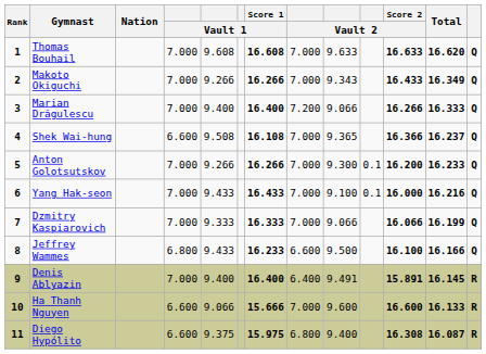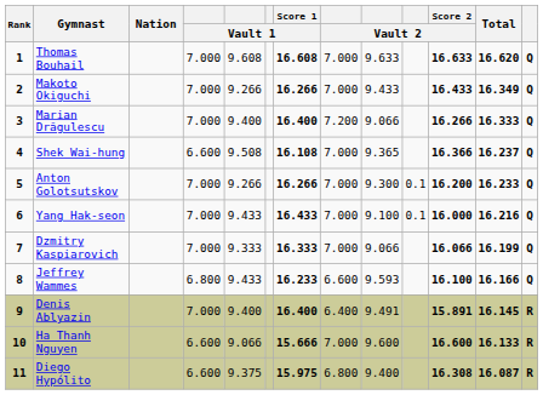 <table class="wikitable sortable" style="text-align:center;">
 <tr>
 <th rowspan=2 style="width:15px;"><small>Rank</small></th>
 <th rowspan=2 style="width:150px;">Gymnast</th>
 <th rowspan=2 style="width:100px;">Nation</th>
 <th style="width:50px;"><small></small></th>
 <th style="width:50px;"><small></small></th>
 <th style="width:20px;"><small></small></th>
 <th style="width:50px;"><small>Score 1</small></th>
 <th style="width:50px;"><small></small></th>
 <th style="width:50px;"><small></small></th>
 <th style="width:20px;"><small></small></th>
 <th style="width:50px;"><small>Score 2</small></th>
 <th rowspan=2 style="width:50px;">Total</th>
 <th rowspan=2 style="width:30px;"><small></small></th>
 </tr>
 <tr>
 <th colspan=4>Vault 1</th>
 <th colspan=4>Vault 2</th>
 </tr>
 <tr>
 <td scope=row style="text-align:center"><strong>1</strong></td>
 <td style="height:30px; text-align:left;"><a href='#'>Thomas Bouhail</a></td>
 <td style="text-align:left;"><small></small></td>
 <td>7.000</td>
 <td>9.608</td>
 <td></td>
 <td><strong>16.608</strong></td>
 <td>7.000</td>
 <td>9.633</td>
 <td></td>
 <td><strong>16.633</strong></td>
 <td><strong>16.620</strong></td>
 <td><strong>Q</strong></td>
 </tr>
 <tr>
 <td scope=row style="text-align:center"><strong>2</strong></td>
 <td style="height:30px; text-align:left;"><a href='#'>Makoto Okiguchi</a></td>
 <td style="text-align:left;"><small></small></td>
 <td>7.000</td>
 <td>9.266</td>
 <td></td>
 <td><strong>16.266</strong></td>
 <td>7.000</td>
-<td>9.343</td>
+<td>9.433</td>
 <td></td>
 <td><strong>16.433</strong></td>
 <td><strong>16.349</strong></td>
 <td><strong>Q</strong></td>
 </tr>
 <tr>
 <td scope=row style="text-align:center"><strong>3</strong></td>
 <td style="height:30px; text-align:left;"><a href='#'>Marian Drăgulescu</a></td>
 <td style="text-align:left;"><small></small></td>
 <td>7.000</td>
 <td>9.400</td>
 <td></td>
 <td><strong>16.400</strong></td>
 <td>7.200</td>
 <td>9.066</td>
 <td></td>
 <td><strong>16.266</strong></td>
 <td><strong>16.333</strong></td>
 <td><strong>Q</strong></td>
 </tr>
 <tr>
 <td scope=row style="text-align:center"><strong>4</strong></td>
 <td style="height:30px; text-align:left;"><a href='#'>Shek Wai-hung</a></td>
 <td style="text-align:left;"><small></small></td>
 <td>6.600</td>
 <td>9.508</td>
 <td></td>
 <td><strong>16.108</strong></td>
 <td>7.000</td>
 <td>9.365</td>
 <td></td>
 <td><strong>16.366</strong></td>
 <td><strong>16.237</strong></td>
 <td><strong>Q</strong></td>
 </tr>
 <tr>
 <td scope=row style="text-align:center"><strong>5</strong></td>
 <td style="height:30px; text-align:left;"><a href='#'>Anton Golotsutskov</a></td>
 <td style="text-align:left;"><small></small></td>
 <td>7.000</td>
 <td>9.266</td>
 <td></td>
 <td><strong>16.266</strong></td>
 <td>7.000</td>
 <td>9.300</td>
 <td>0.1</td>
 <td><strong>16.200</strong></td>
 <td><strong>16.233</strong></td>
 <td><strong>Q</strong></td>
 </tr>
 <tr>
 <td scope=row style="text-align:center"><strong>6</strong></td>
 <td style="height:30px; text-align:left;"><a href='#'>Yang Hak-seon</a></td>
 <td style="text-align:left;"><small></small></td>
 <td>7.000</td>
 <td>9.433</td>
 <td></td>
 <td><strong>16.433</strong></td>
 <td>7.000</td>
 <td>9.100</td>
 <td>0.1</td>
 <td><strong>16.000</strong></td>
 <td><strong>16.216</strong></td>
 <td><strong>Q</strong></td>
 </tr>
 <tr>
 <td scope=row style="text-align:center"><strong>7</strong></td>
 <td style="height:30px; text-align:left;"><a href='#'>Dzmitry Kaspiarovich</a></td>
 <td style="text-align:left;"><small></small></td>
 <td>7.000</td>
 <td>9.333</td>
 <td></td>
 <td><strong>16.333</strong></td>
 <td>7.000</td>
 <td>9.066</td>
 <td></td>
 <td><strong>16.066</strong></td>
 <td><strong>16.199</strong></td>
 <td><strong>Q</strong></td>
 </tr>
 <tr>
 <td scope=row style="text-align:center"><strong>8</strong></td>
 <td style="height:30px; text-align:left;"><a href='#'>Jeffrey Wammes</a></td>
 <td style="text-align:left;"><small></small></td>
 <td>6.800</td>
 <td>9.433</td>
 <td></td>
 <td><strong>16.233</strong></td>
 <td>6.600</td>
-<td>9.500</td>
+<td>9.593</td>
 <td></td>
 <td><strong>16.100</strong></td>
 <td><strong>16.166</strong></td>
 <td><strong>Q</strong></td>
 </tr>
 <tr style="background:#CCCC99;">
 <td scope=row style="text-align:center"><strong>9</strong></td>
 <td style="height:30px; text-align:left;"><a href='#'>Denis Ablyazin</a></td>
 <td style="text-align:left;"><small></small></td>
 <td>7.000</td>
 <td>9.400</td>
 <td></td>
 <td><strong>16.400</strong></td>
 <td>6.400</td>
 <td>9.491</td>
 <td></td>
 <td><strong>15.891</strong></td>
 <td><strong>16.145</strong></td>
 <td><strong>R</strong></td>
 </tr>
 <tr style="background:#CCCC99;">
 <td scope=row style="text-align:center"><strong>10</strong></td>
 <td style="height:30px; text-align:left;"><a href='#'>Ha Thanh Nguyen</a></td>
 <td style="text-align:left;"><small></small></td>
 <td>6.600</td>
 <td>9.066</td>
 <td></td>
 <td><strong>15.666</strong></td>
 <td>7.000</td>
 <td>9.600</td>
 <td></td>
 <td><strong>16.600</strong></td>
 <td><strong>16.133</strong></td>
 <td><strong>R</strong></td>
 </tr>
 <tr style="background:#CCCC99;">
 <td scope=row style="text-align:center"><strong>11</strong></td>
 <td style="height:30px; text-align:left;"><a href='#'>Diego Hypólito</a></td>
 <td style="text-align:left;"><small></small></td>
 <td>6.600</td>
 <td>9.375</td>
 <td></td>
 <td><strong>15.975</strong></td>
 <td>6.800</td>
 <td>9.400</td>
 <td></td>
 <td><strong>16.308</strong></td>
 <td><strong>16.087</strong></td>
 <td><strong>R</strong></td>
 </tr>
 </table>
